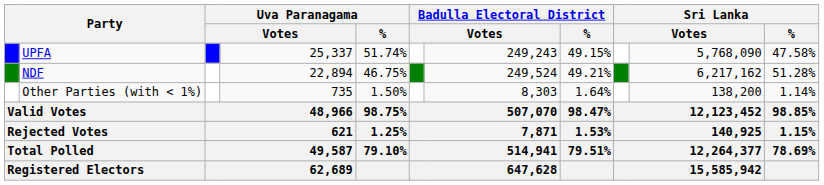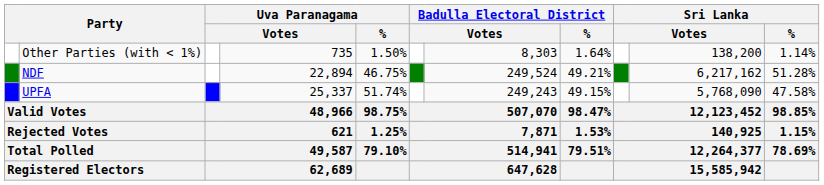 <table class="wikitable">
 <tr>
 <th colspan="2" width="144px"rowspan="2">Party</th>
 <th colspan="3" width="216px">Uva Paranagama</th>
 <th colspan="3" width="216px"><a href='#'>Badulla Electoral District</a></th>
 <th colspan="3" width="216px">Sri Lanka</th>
 </tr>
 <tr>
 <th colspan="2" width="144px">Votes</th>
 <th>%</th>
 <th colspan="2" width="144px">Votes</th>
 <th>%</th>
 <th colspan="2" width="144px">Votes</th>
 <th>%</th>
 </tr>
 <tr>
-<td style="background-color:blue;" width="10px"></td>
-<td style="text-align:left;"><a href='#'>UPFA</a></td>
-<td style="background-color:blue;" width="10px"></td>
-<td style="text-align:right;">25,337</td>
-<td style="text-align:right;">51.74%</td>
 <td style="background-color:white;" width="10px"></td>
-<td style="text-align:right;">249,243</td>
-<td style="text-align:right;">49.15%</td>
+<td style="text-align:left;">Other Parties (with < 1%)</td>
 <td style="background-color:white;" width="10px"></td>
-<td style="text-align:right;">5,768,090</td>
-<td style="text-align:right;">47.58%</td>
+<td style="text-align:right;">735</td>
+<td style="text-align:right;">1.50%</td>
+<td style="background-color:white;" width="10px"></td>
+<td style="text-align:right;">8,303</td>
+<td style="text-align:right;">1.64%</td>
+<td style="background-color:white;" width="10px"></td>
+<td style="text-align:right;">138,200</td>
+<td style="text-align:right;">1.14%</td>
 </tr>
 <tr>
 <td style="background-color:green;" width="10px"></td>
 <td style="text-align:left;"><a href='#'>NDF</a></td>
 <td style="background-color:white;" width="10px"></td>
 <td style="text-align:right;">22,894</td>
 <td style="text-align:right;">46.75%</td>
 <td style="background-color:green;" width="10px"></td>
 <td style="text-align:right;">249,524</td>
 <td style="text-align:right;">49.21%</td>
 <td style="background-color:green;" width="10px"></td>
 <td style="text-align:right;">6,217,162</td>
 <td style="text-align:right;">51.28%</td>
 </tr>
 <tr>
+<td style="background-color:blue;" width="10px"></td>
+<td style="text-align:left;"><a href='#'>UPFA</a></td>
+<td style="background-color:blue;" width="10px"></td>
+<td style="text-align:right;">25,337</td>
+<td style="text-align:right;">51.74%</td>
 <td style="background-color:white;" width="10px"></td>
-<td style="text-align:left;">Other Parties (with < 1%)</td>
+<td style="text-align:right;">249,243</td>
+<td style="text-align:right;">49.15%</td>
 <td style="background-color:white;" width="10px"></td>
-<td style="text-align:right;">735</td>
-<td style="text-align:right;">1.50%</td>
-<td style="background-color:white;" width="10px"></td>
-<td style="text-align:right;">8,303</td>
-<td style="text-align:right;">1.64%</td>
-<td style="background-color:white;" width="10px"></td>
-<td style="text-align:right;">138,200</td>
-<td style="text-align:right;">1.14%</td>
+<td style="text-align:right;">5,768,090</td>
+<td style="text-align:right;">47.58%</td>
 </tr>
 <tr>
 <th colspan="2" width="144px"style="text-align:left;">Valid Votes</th>
 <th style="text-align:right;"colspan="2" width="144px">48,966</th>
 <th style="text-align:right;">98.75%</th>
 <th style="text-align:right;"colspan="2" width="144px">507,070</th>
 <th style="text-align:right;">98.47%</th>
 <th style="text-align:right;"colspan="2" width="144px">12,123,452</th>
 <th style="text-align:right;">98.85%</th>
 </tr>
 <tr>
 <th colspan="2" width="144px"style="text-align:left;">Rejected Votes</th>
 <th style="text-align:right;"colspan="2" width="144px">621</th>
 <th style="text-align:right;">1.25%</th>
 <th style="text-align:right;"colspan="2" width="144px">7,871</th>
 <th style="text-align:right;">1.53%</th>
 <th style="text-align:right;"colspan="2" width="144px">140,925</th>
 <th style="text-align:right;">1.15%</th>
 </tr>
 <tr>
 <th colspan="2" width="144px"style="text-align:left;">Total Polled</th>
 <th style="text-align:right;"colspan="2" width="144px">49,587</th>
 <th style="text-align:right;">79.10%</th>
 <th style="text-align:right;"colspan="2" width="144px">514,941</th>
 <th style="text-align:right;">79.51%</th>
 <th style="text-align:right;"colspan="2" width="144px">12,264,377</th>
 <th style="text-align:right;">78.69%</th>
 </tr>
 <tr>
 <th colspan="2" width="144px"style="text-align:left;">Registered Electors</th>
 <th style="text-align:right;"colspan="2" width="144px">62,689</th>
 <th></th>
 <th style="text-align:right;"colspan="2" width="144px">647,628</th>
 <th></th>
 <th style="text-align:right;"colspan="2" width="144px">15,585,942</th>
 <th></th>
 </tr>
 </table>
